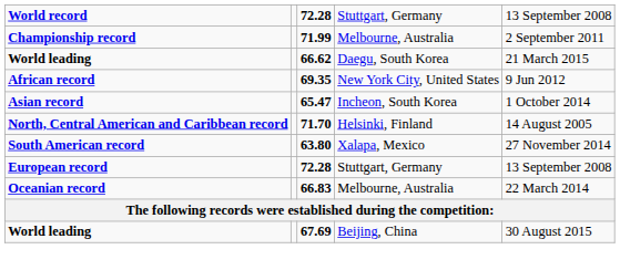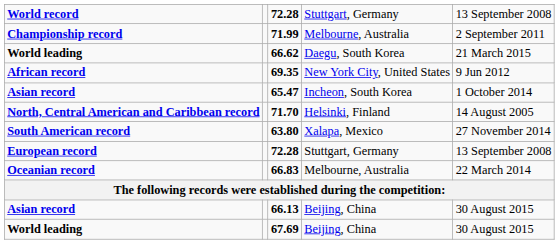 <table class="wikitable">
 <tr>
 <td><strong><a href='#'>World record</a></strong></td>
 <td></td>
 <td><strong>72.28</strong></td>
 <td><a href='#'>Stuttgart</a>, Germany</td>
 <td>13 September 2008</td>
 </tr>
 <tr>
 <td><strong><a href='#'>Championship record</a></strong></td>
 <td></td>
 <td><strong>71.99</strong></td>
 <td><a href='#'>Melbourne</a>, Australia</td>
 <td>2 September 2011</td>
 </tr>
 <tr>
 <td><strong>World leading</strong></td>
 <td></td>
 <td><strong>66.62</strong></td>
 <td><a href='#'>Daegu</a>, South Korea</td>
 <td>21 March 2015</td>
 </tr>
 <tr>
 <td><strong><a href='#'>African record</a></strong></td>
 <td></td>
 <td><strong>69.35</strong></td>
 <td><a href='#'>New York City</a>, United States</td>
 <td>9 Jun 2012</td>
 </tr>
 <tr>
 <td><strong><a href='#'>Asian record</a></strong></td>
 <td></td>
 <td><strong>65.47</strong></td>
 <td><a href='#'>Incheon</a>, South Korea</td>
 <td>1 October 2014</td>
 </tr>
 <tr>
 <td><strong><a href='#'>North, Central American and Caribbean record</a></strong></td>
 <td></td>
 <td><strong>71.70</strong></td>
 <td><a href='#'>Helsinki</a>, Finland</td>
 <td>14 August 2005</td>
 </tr>
 <tr>
 <td><strong><a href='#'>South American record</a></strong></td>
 <td></td>
 <td><strong>63.80</strong></td>
 <td><a href='#'>Xalapa</a>, Mexico</td>
 <td>27 November 2014</td>
 </tr>
 <tr>
 <td><strong><a href='#'>European record</a></strong></td>
 <td></td>
 <td><strong>72.28</strong></td>
 <td>Stuttgart, Germany</td>
 <td>13 September 2008</td>
 </tr>
 <tr>
 <td><strong><a href='#'>Oceanian record</a></strong></td>
 <td></td>
 <td><strong>66.83</strong></td>
 <td>Melbourne, Australia</td>
 <td>22 March 2014</td>
 </tr>
 <tr>
 <th colspan=5>The following records were established during the competition:</th>
 </tr>
 <tr>
+<td><strong><a href='#'>Asian record</a></strong></td>
+<td></td>
+<td><strong>66.13</strong></td>
+<td><a href='#'>Beijing</a>, China</td>
+<td>30 August 2015</td>
+</tr>
+<tr>
 <td><strong>World leading</strong></td>
 <td></td>
 <td><strong>67.69</strong></td>
 <td><a href='#'>Beijing</a>, China</td>
 <td>30 August 2015</td>
 </tr>
 </table>
